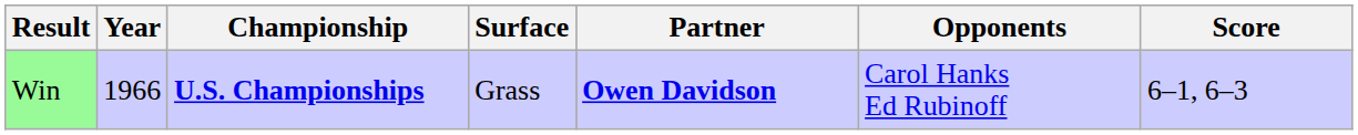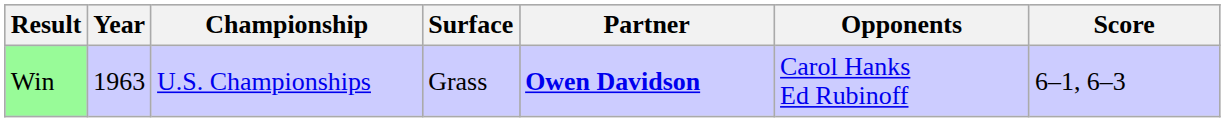 <table class="sortable wikitable">
 <tr>
 <th style="width:40px">Result</th>
 <th style="width:30px">Year</th>
 <th style="width:160px">Championship</th>
 <th style="width:50px">Surface</th>
 <th style="width:150px">Partner</th>
 <th style="width:150px">Opponents</th>
 <th style="width:110px" class="unsortable">Score</th>
 </tr>
 <tr style="background:#ccf;">
 <td style="background:#98fb98;">Win</td>
-<td>1966</td>
-<td><strong><a href='#'>U.S. Championships</a></strong></td>
+<td>1963</td>
+<td><a href='#'>U.S. Championships</a></td>
 <td>Grass</td>
 <td><strong> <a href='#'>Owen Davidson</a></strong></td>
 <td> <a href='#'>Carol Hanks</a><br> <a href='#'>Ed Rubinoff</a></td>
 <td>6–1, 6–3</td>
 </tr>
 </table>
